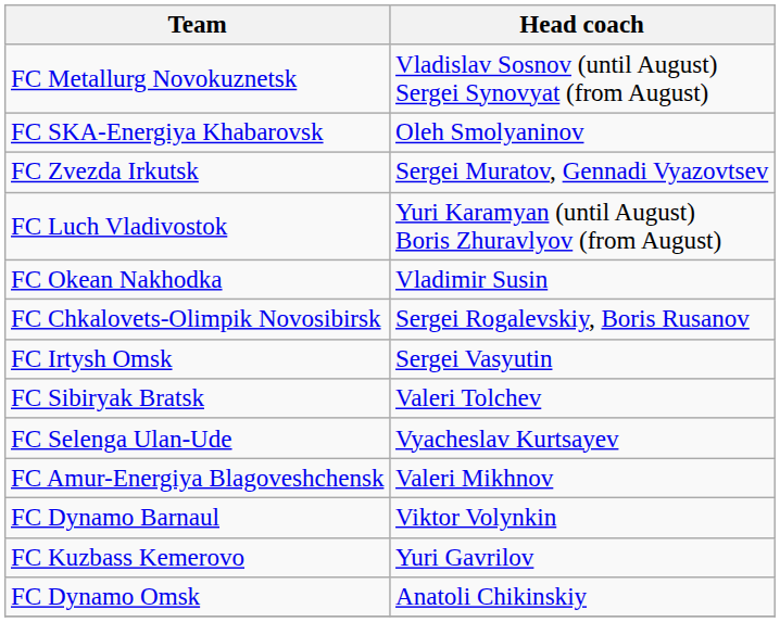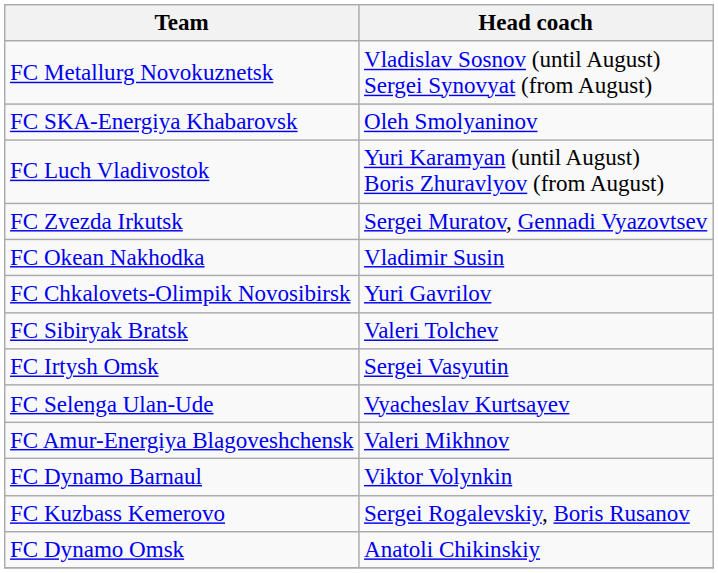 <table class="wikitable">
 <tr>
 <th>Team</th>
 <th>Head coach</th>
 </tr>
 <tr>
 <td><a href='#'>FC Metallurg Novokuznetsk</a></td>
 <td><a href='#'>Vladislav Sosnov</a> (until August)<br><a href='#'>Sergei Synovyat</a> (from August)</td>
 </tr>
 <tr>
 <td><a href='#'>FC SKA-Energiya Khabarovsk</a></td>
 <td> <a href='#'>Oleh Smolyaninov</a></td>
 </tr>
 <tr>
+<td><a href='#'>FC Luch Vladivostok</a></td>
+<td><a href='#'>Yuri Karamyan</a> (until August)<br><a href='#'>Boris Zhuravlyov</a> (from August)</td>
+</tr>
+<tr>
 <td><a href='#'>FC Zvezda Irkutsk</a></td>
 <td><a href='#'>Sergei Muratov</a>, <a href='#'>Gennadi Vyazovtsev</a></td>
-</tr>
-<tr>
-<td><a href='#'>FC Luch Vladivostok</a></td>
-<td><a href='#'>Yuri Karamyan</a> (until August)<br><a href='#'>Boris Zhuravlyov</a> (from August)</td>
 </tr>
 <tr>
 <td><a href='#'>FC Okean Nakhodka</a></td>
 <td><a href='#'>Vladimir Susin</a></td>
 </tr>
 <tr>
 <td><a href='#'>FC Chkalovets-Olimpik Novosibirsk</a></td>
-<td><a href='#'>Sergei Rogalevskiy</a>, <a href='#'>Boris Rusanov</a></td>
+<td><a href='#'>Yuri Gavrilov</a></td>
+</tr>
+<tr>
+<td><a href='#'>FC Sibiryak Bratsk</a></td>
+<td><a href='#'>Valeri Tolchev</a></td>
 </tr>
 <tr>
 <td><a href='#'>FC Irtysh Omsk</a></td>
 <td><a href='#'>Sergei Vasyutin</a></td>
-</tr>
-<tr>
-<td><a href='#'>FC Sibiryak Bratsk</a></td>
-<td><a href='#'>Valeri Tolchev</a></td>
 </tr>
 <tr>
 <td><a href='#'>FC Selenga Ulan-Ude</a></td>
 <td><a href='#'>Vyacheslav Kurtsayev</a></td>
 </tr>
 <tr>
 <td><a href='#'>FC Amur-Energiya Blagoveshchensk</a></td>
 <td><a href='#'>Valeri Mikhnov</a></td>
 </tr>
 <tr>
 <td><a href='#'>FC Dynamo Barnaul</a></td>
 <td><a href='#'>Viktor Volynkin</a></td>
 </tr>
 <tr>
 <td><a href='#'>FC Kuzbass Kemerovo</a></td>
-<td><a href='#'>Yuri Gavrilov</a></td>
+<td><a href='#'>Sergei Rogalevskiy</a>, <a href='#'>Boris Rusanov</a></td>
 </tr>
 <tr>
 <td><a href='#'>FC Dynamo Omsk</a></td>
 <td><a href='#'>Anatoli Chikinskiy</a></td>
 </tr>
 <tr>
 </tr>
 </table>
